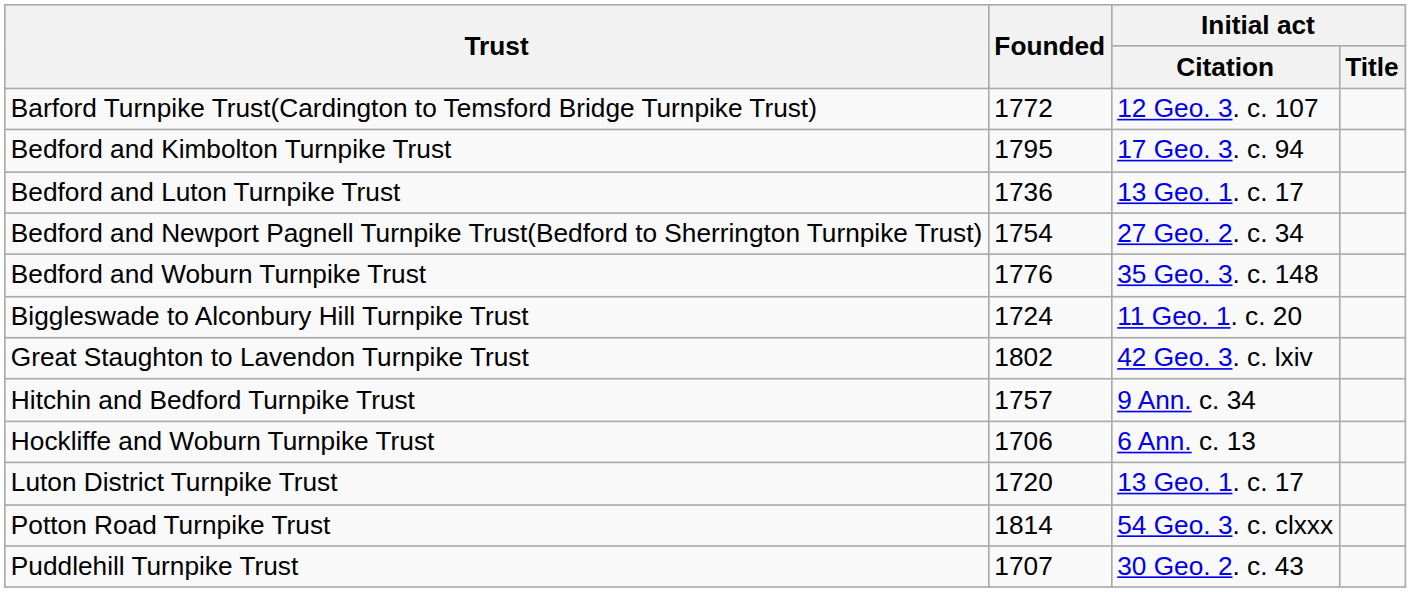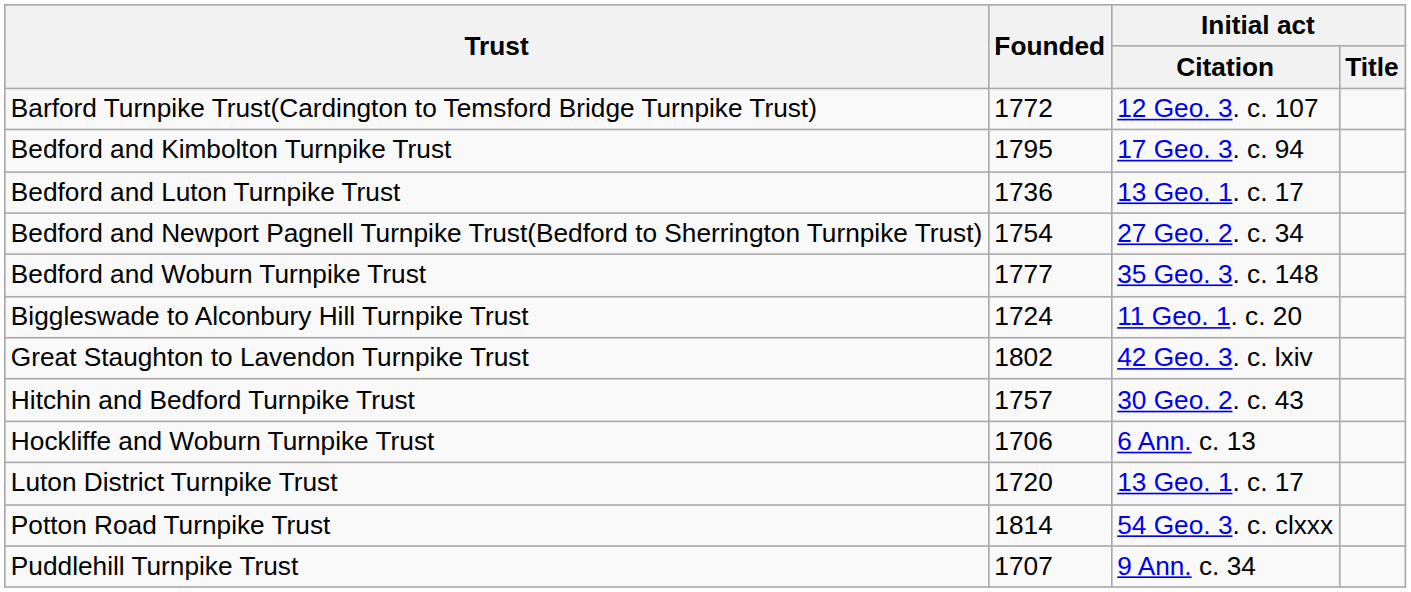 <table class="wikitable sortable">
 <tr>
 <th rowspan=2>Trust</th>
 <th rowspan=2>Founded</th>
 <th colspan=2>Initial act</th>
 </tr>
 <tr>
 <th>Citation</th>
 <th>Title</th>
 </tr>
 <tr>
 <td>Barford Turnpike Trust(Cardington to Temsford Bridge Turnpike Trust)</td>
 <td>1772</td>
 <td><a href='#'>12 Geo. 3</a>. c. 107</td>
 <td></td>
 </tr>
 <tr>
 <td>Bedford and Kimbolton Turnpike Trust</td>
 <td>1795</td>
 <td><a href='#'>17 Geo. 3</a>. c. 94</td>
 <td></td>
 </tr>
 <tr>
 <td>Bedford and Luton Turnpike Trust</td>
 <td>1736</td>
 <td><a href='#'>13 Geo. 1</a>. c. 17</td>
 <td></td>
 </tr>
 <tr>
 <td>Bedford and Newport Pagnell Turnpike Trust(Bedford to Sherrington Turnpike Trust)</td>
 <td>1754</td>
 <td><a href='#'>27 Geo. 2</a>. c. 34</td>
 <td></td>
 </tr>
 <tr>
 <td>Bedford and Woburn Turnpike Trust</td>
-<td>1776</td>
+<td>1777</td>
 <td><a href='#'>35 Geo. 3</a>. c. 148</td>
 <td></td>
 </tr>
 <tr>
 <td>Biggleswade to Alconbury Hill Turnpike Trust</td>
 <td>1724</td>
 <td><a href='#'>11 Geo. 1</a>. c. 20</td>
 <td></td>
 </tr>
 <tr>
 <td>Great Staughton to Lavendon Turnpike Trust</td>
 <td>1802</td>
 <td><a href='#'>42 Geo. 3</a>. c. lxiv</td>
 <td></td>
 </tr>
 <tr>
 <td>Hitchin and Bedford Turnpike Trust</td>
 <td>1757</td>
-<td><a href='#'>9 Ann.</a> c. 34</td>
+<td><a href='#'>30 Geo. 2</a>. c. 43</td>
 <td></td>
 </tr>
 <tr>
 <td>Hockliffe and Woburn Turnpike Trust</td>
 <td>1706</td>
 <td><a href='#'>6 Ann.</a> c. 13</td>
 <td></td>
 </tr>
 <tr>
 <td>Luton District Turnpike Trust</td>
 <td>1720</td>
 <td><a href='#'>13 Geo. 1</a>. c. 17</td>
 <td></td>
 </tr>
 <tr>
 <td>Potton Road Turnpike Trust</td>
 <td>1814</td>
 <td><a href='#'>54 Geo. 3</a>. c. clxxx</td>
 <td></td>
 </tr>
 <tr>
 <td>Puddlehill Turnpike Trust</td>
 <td>1707</td>
-<td><a href='#'>30 Geo. 2</a>. c. 43</td>
+<td><a href='#'>9 Ann.</a> c. 34</td>
 <td></td>
 </tr>
 </table>
